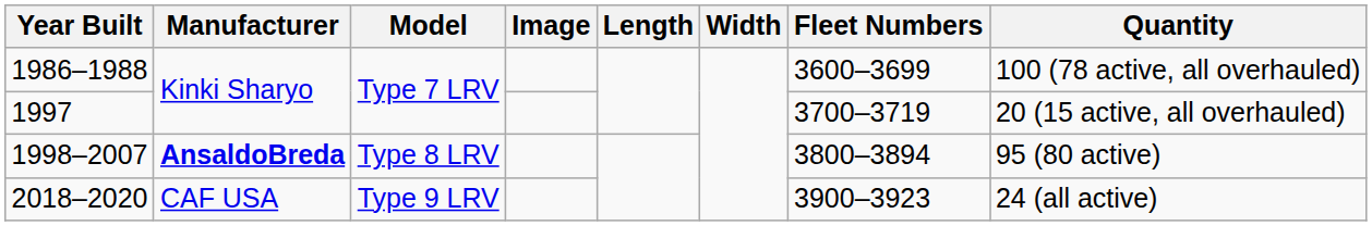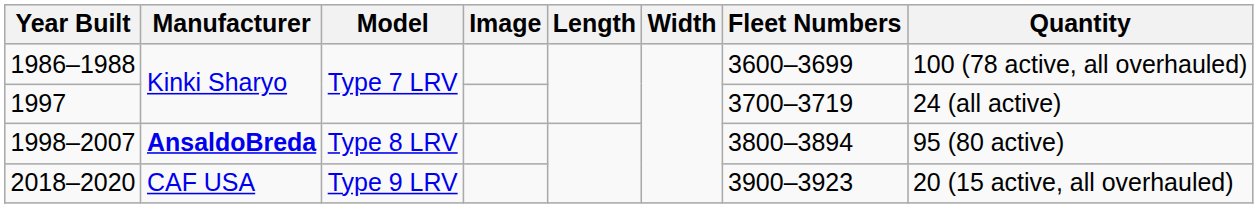 <table class="wikitable">
 <tr>
 <th>Year Built</th>
 <th>Manufacturer</th>
 <th>Model</th>
 <th>Image</th>
 <th>Length</th>
 <th>Width</th>
 <th>Fleet Numbers</th>
 <th>Quantity</th>
 </tr>
 <tr>
 <td>1986–1988</td>
 <td rowspan=2><a href='#'>Kinki Sharyo</a></td>
 <td rowspan=2><a href='#'>Type 7 LRV</a></td>
 <td></td>
 <td rowspan=2></td>
 <td rowspan=4></td>
 <td>3600–3699</td>
 <td>100 (78 active, all overhauled)</td>
 </tr>
 <tr>
 <td>1997</td>
 <td></td>
 <td>3700–3719</td>
-<td>20 (15 active, all overhauled)</td>
+<td>24 (all active)</td>
 </tr>
 <tr>
 <td>1998–2007</td>
 <td><strong><a href='#'>AnsaldoBreda</a></strong></td>
 <td><a href='#'>Type 8 LRV</a></td>
 <td></td>
 <td rowspan="2"></td>
 <td>3800–3894</td>
 <td>95 (80 active)</td>
 </tr>
 <tr>
 <td>2018–2020</td>
 <td><a href='#'>CAF USA</a></td>
 <td><a href='#'>Type 9 LRV</a></td>
 <td></td>
 <td>3900–3923</td>
-<td>24 (all active)</td>
+<td>20 (15 active, all overhauled)</td>
 </tr>
 </table>
